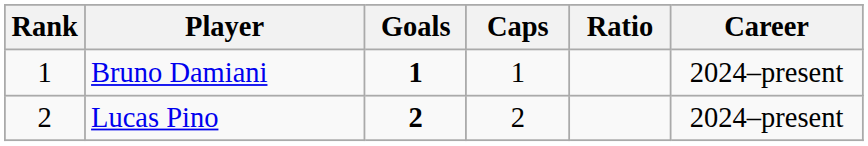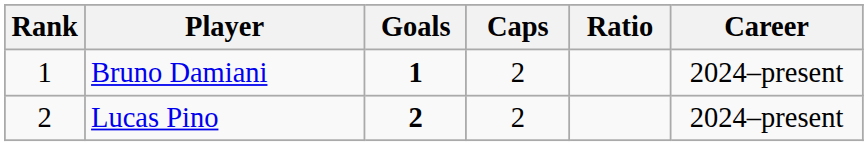 <table class="wikitable sortable" style="text-align:center;">
 <tr>
 <th width=30px>Rank</th>
 <th style="width:150px;">Player</th>
 <th width=50px>Goals</th>
 <th width=50px>Caps</th>
 <th width=50px>Ratio</th>
 <th style="width:100px;">Career</th>
 </tr>
 <tr>
 <td>1</td>
 <td align=left><a href='#'>Bruno Damiani</a></td>
 <td><strong>1</strong></td>
-<td>1</td>
+<td>2</td>
 <td></td>
 <td>2024–present</td>
 </tr>
 <tr>
 <td>2</td>
 <td align=left><a href='#'>Lucas Pino</a></td>
 <td><strong>2</strong></td>
 <td>2</td>
 <td></td>
 <td>2024–present</td>
 </tr>
 </table>
